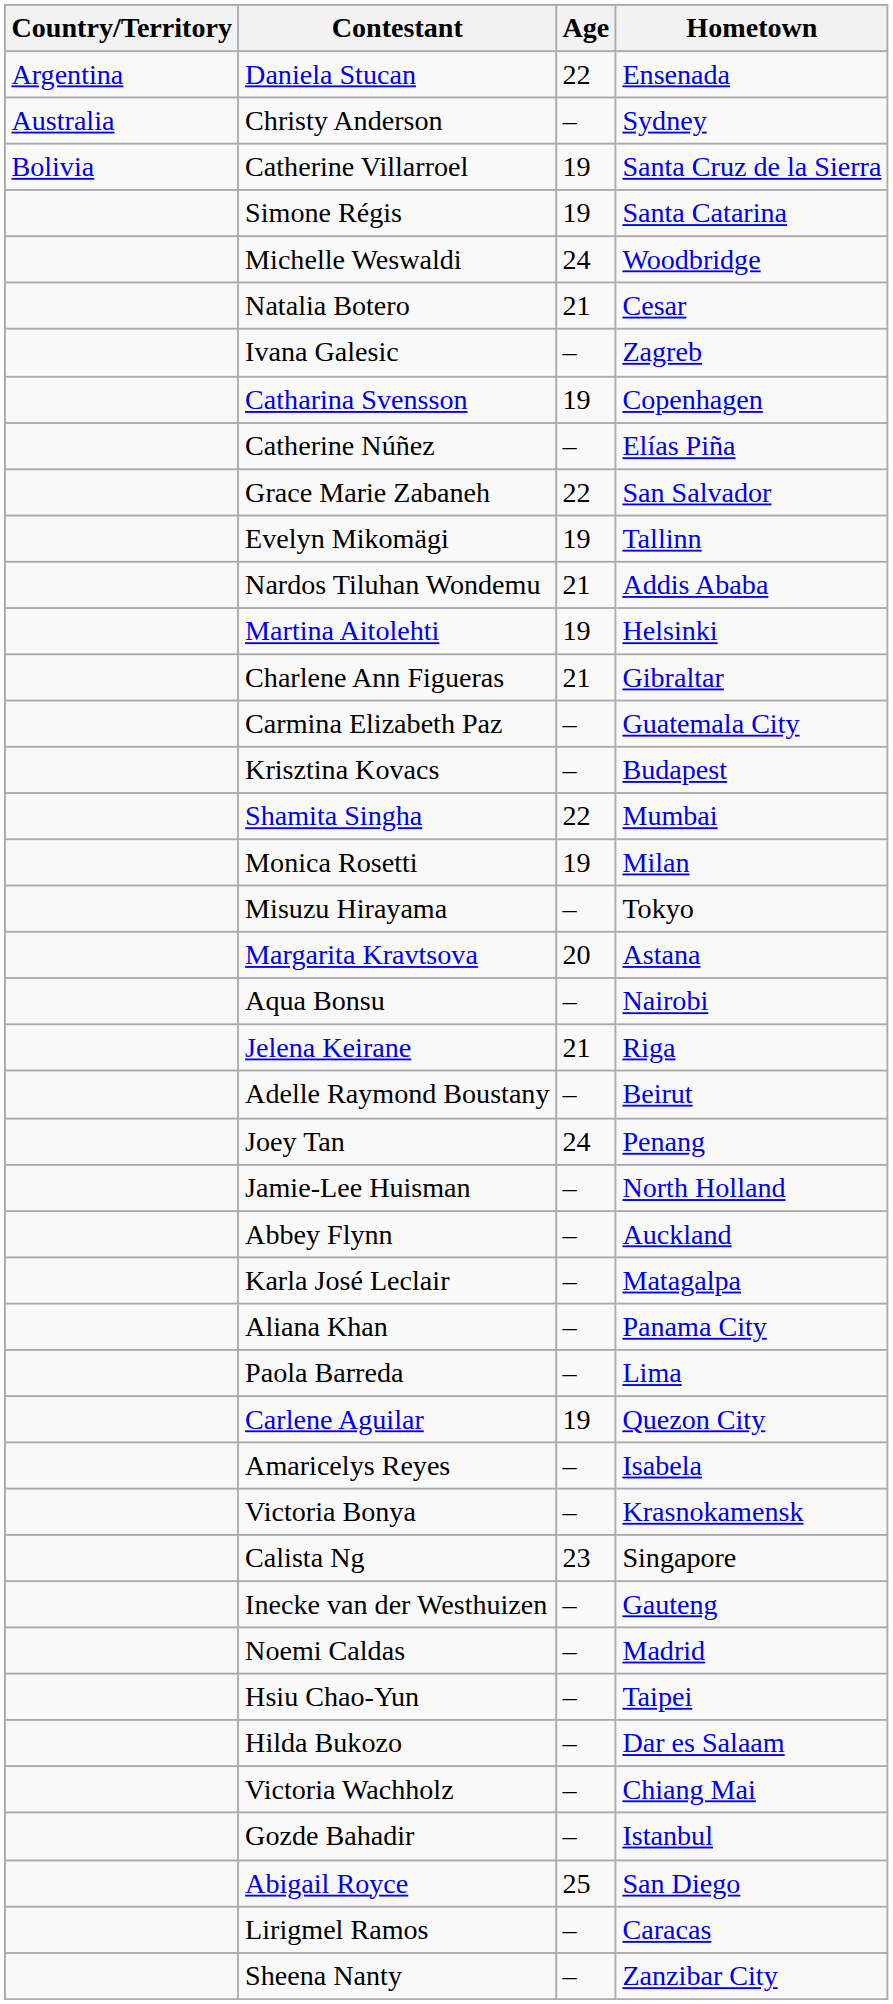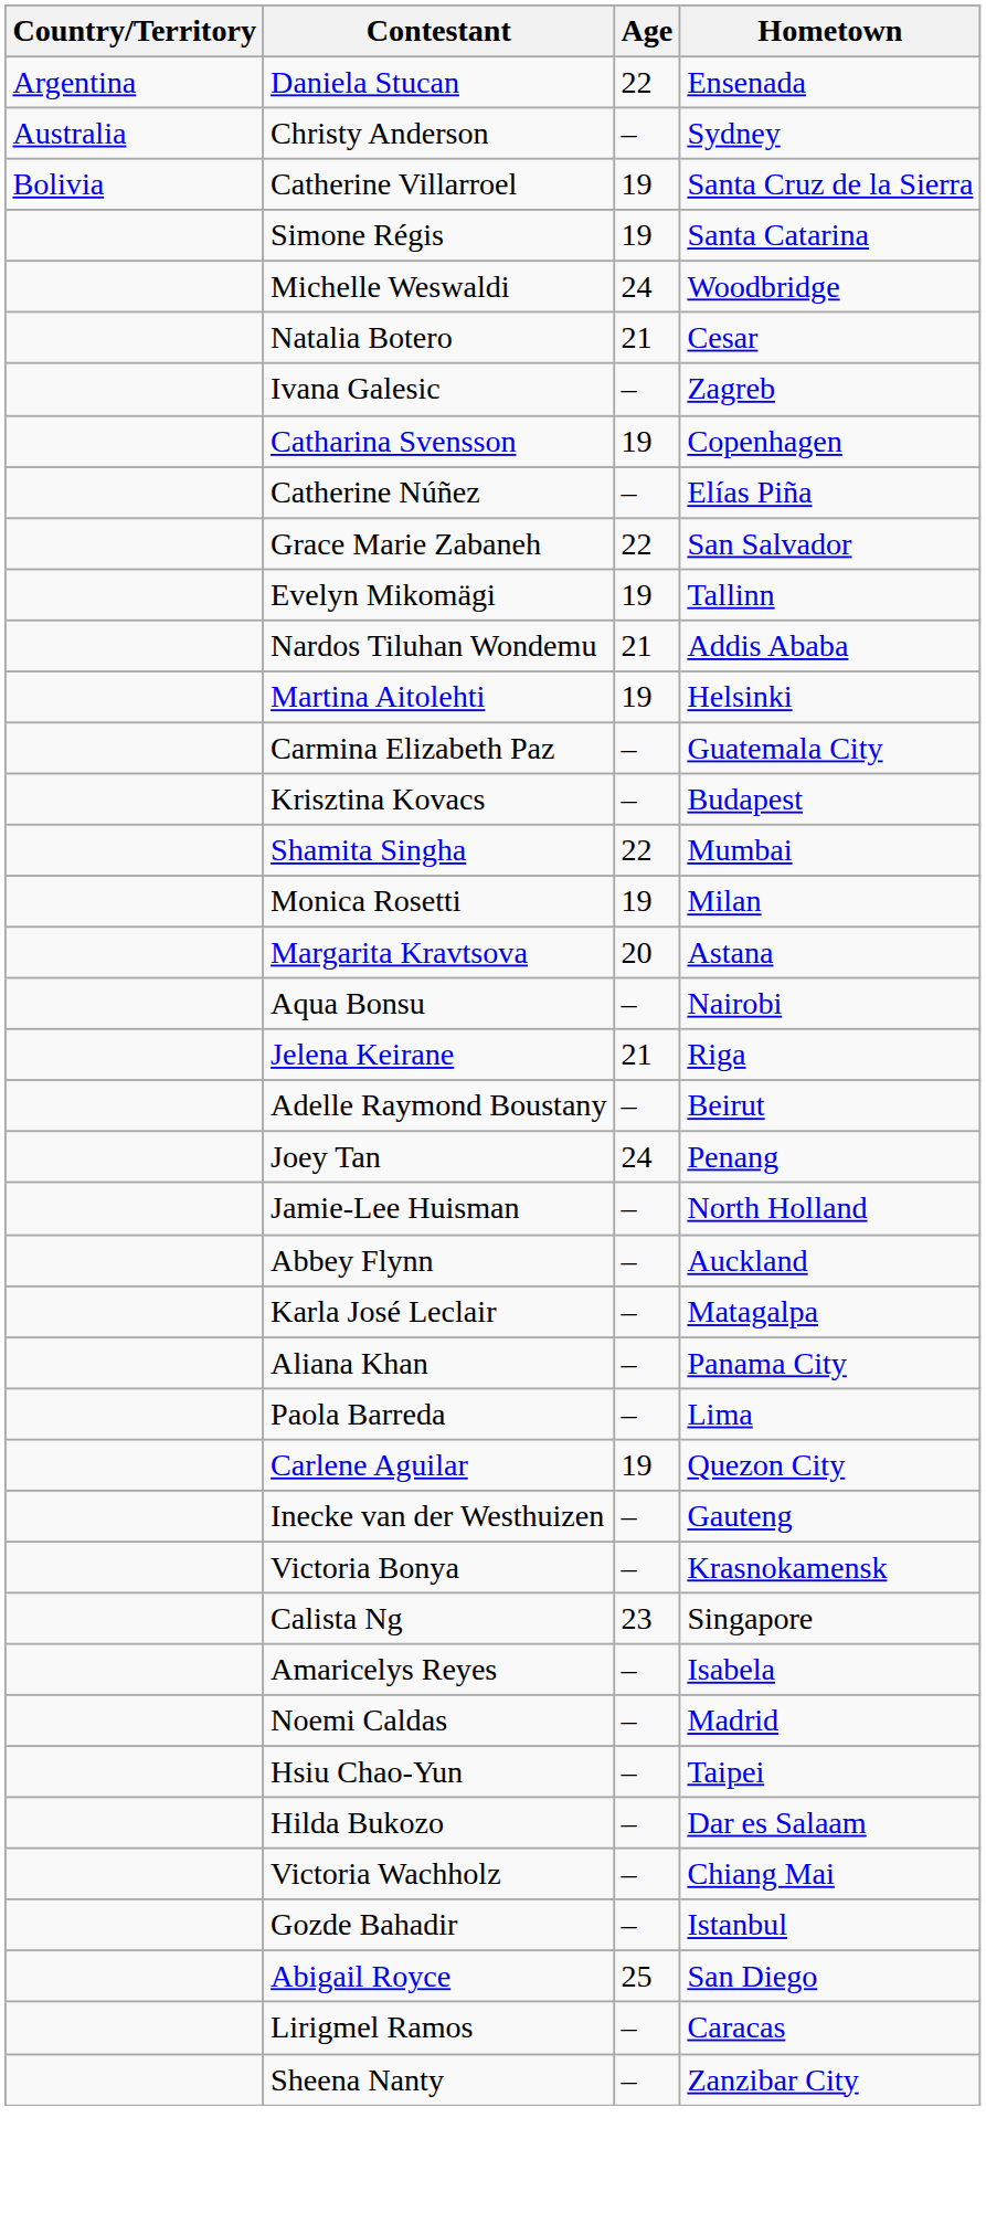 <table class="wikitable sortable" style="font-size: 95%;">
 <tr>
 <th>Country/Territory</th>
 <th>Contestant</th>
 <th>Age</th>
 <th>Hometown</th>
 </tr>
 <tr>
 <td> <a href='#'>Argentina</a></td>
 <td><a href='#'>Daniela Stucan</a></td>
 <td>22</td>
 <td><a href='#'>Ensenada</a></td>
 </tr>
 <tr>
 <td> <a href='#'>Australia</a></td>
 <td>Christy Anderson</td>
 <td>–</td>
 <td><a href='#'>Sydney</a></td>
 </tr>
 <tr>
 <td> <a href='#'>Bolivia</a></td>
 <td>Catherine Villarroel</td>
 <td>19</td>
 <td><a href='#'>Santa Cruz de la Sierra</a></td>
 </tr>
 <tr>
 <td></td>
 <td>Simone Régis</td>
 <td>19</td>
 <td><a href='#'>Santa Catarina</a></td>
 </tr>
 <tr>
 <td></td>
 <td>Michelle Weswaldi</td>
 <td>24</td>
 <td><a href='#'>Woodbridge</a></td>
 </tr>
 <tr>
 <td></td>
 <td>Natalia Botero</td>
 <td>21</td>
 <td><a href='#'>Cesar</a></td>
 </tr>
 <tr>
 <td></td>
 <td>Ivana Galesic</td>
 <td>–</td>
 <td><a href='#'>Zagreb</a></td>
 </tr>
 <tr>
 <td></td>
 <td><a href='#'>Catharina Svensson</a></td>
 <td>19</td>
 <td><a href='#'>Copenhagen</a></td>
 </tr>
 <tr>
 <td></td>
 <td>Catherine Núñez</td>
 <td>–</td>
 <td><a href='#'>Elías Piña</a></td>
 </tr>
 <tr>
 <td></td>
 <td>Grace Marie Zabaneh</td>
 <td>22</td>
 <td><a href='#'>San Salvador</a></td>
 </tr>
 <tr>
 <td></td>
 <td>Evelyn Mikomägi</td>
 <td>19</td>
 <td><a href='#'>Tallinn</a></td>
 </tr>
 <tr>
 <td></td>
 <td>Nardos Tiluhan Wondemu</td>
 <td>21</td>
 <td><a href='#'>Addis Ababa</a></td>
 </tr>
 <tr>
 <td></td>
 <td><a href='#'>Martina Aitolehti</a></td>
 <td>19</td>
 <td><a href='#'>Helsinki</a></td>
 </tr>
 <tr>
 <td></td>
-<td>Charlene Ann Figueras</td>
-<td>21</td>
-<td><a href='#'>Gibraltar</a></td>
-</tr>
-<tr>
-<td></td>
 <td>Carmina Elizabeth Paz</td>
 <td>–</td>
 <td><a href='#'>Guatemala City</a></td>
 </tr>
 <tr>
 <td></td>
 <td>Krisztina Kovacs</td>
 <td>–</td>
 <td><a href='#'>Budapest</a></td>
 </tr>
 <tr>
 <td></td>
 <td><a href='#'>Shamita Singha</a></td>
 <td>22</td>
 <td><a href='#'>Mumbai</a></td>
 </tr>
 <tr>
 <td></td>
 <td>Monica Rosetti</td>
 <td>19</td>
 <td><a href='#'>Milan</a></td>
-</tr>
-<tr>
-<td></td>
-<td>Misuzu Hirayama</td>
-<td>–</td>
-<td>Tokyo</td>
 </tr>
 <tr>
 <td></td>
 <td><a href='#'>Margarita Kravtsova</a></td>
 <td>20</td>
 <td><a href='#'>Astana</a></td>
 </tr>
 <tr>
 <td></td>
 <td>Aqua Bonsu</td>
 <td>–</td>
 <td><a href='#'>Nairobi</a></td>
 </tr>
 <tr>
 <td></td>
 <td><a href='#'>Jelena Keirane</a></td>
 <td>21</td>
 <td><a href='#'>Riga</a></td>
 </tr>
 <tr>
 <td></td>
 <td>Adelle Raymond Boustany</td>
 <td>–</td>
 <td><a href='#'>Beirut</a></td>
 </tr>
 <tr>
 <td></td>
 <td>Joey Tan</td>
 <td>24</td>
 <td><a href='#'>Penang</a></td>
 </tr>
 <tr>
 <td></td>
 <td>Jamie-Lee Huisman</td>
 <td>–</td>
 <td><a href='#'>North Holland</a></td>
 </tr>
 <tr>
 <td></td>
 <td>Abbey Flynn</td>
 <td>–</td>
 <td><a href='#'>Auckland</a></td>
 </tr>
 <tr>
 <td></td>
 <td>Karla José Leclair</td>
 <td>–</td>
 <td><a href='#'>Matagalpa</a></td>
 </tr>
 <tr>
 <td></td>
 <td>Aliana Khan</td>
 <td>–</td>
 <td><a href='#'>Panama City</a></td>
 </tr>
 <tr>
 <td></td>
 <td>Paola Barreda</td>
 <td>–</td>
 <td><a href='#'>Lima</a></td>
 </tr>
 <tr>
 <td></td>
 <td><a href='#'>Carlene Aguilar</a></td>
 <td>19</td>
 <td><a href='#'>Quezon City</a></td>
 </tr>
 <tr>
 <td></td>
-<td>Amaricelys Reyes</td>
+<td>Inecke van der Westhuizen</td>
 <td>–</td>
-<td><a href='#'>Isabela</a></td>
+<td><a href='#'>Gauteng</a></td>
 </tr>
 <tr>
 <td></td>
 <td>Victoria Bonya</td>
 <td>–</td>
 <td><a href='#'>Krasnokamensk</a></td>
 </tr>
 <tr>
 <td></td>
 <td>Calista Ng</td>
 <td>23</td>
 <td>Singapore</td>
 </tr>
 <tr>
 <td></td>
-<td>Inecke van der Westhuizen</td>
+<td>Amaricelys Reyes</td>
 <td>–</td>
-<td><a href='#'>Gauteng</a></td>
+<td><a href='#'>Isabela</a></td>
 </tr>
 <tr>
 <td></td>
 <td>Noemi Caldas</td>
 <td>–</td>
 <td><a href='#'>Madrid</a></td>
 </tr>
 <tr>
 <td></td>
 <td>Hsiu Chao-Yun</td>
 <td>–</td>
 <td><a href='#'>Taipei</a></td>
 </tr>
 <tr>
 <td></td>
 <td>Hilda Bukozo</td>
 <td>–</td>
 <td><a href='#'>Dar es Salaam</a></td>
 </tr>
 <tr>
 <td></td>
 <td>Victoria Wachholz</td>
 <td>–</td>
 <td><a href='#'>Chiang Mai</a></td>
 </tr>
 <tr>
 <td></td>
 <td>Gozde Bahadir</td>
 <td>–</td>
 <td><a href='#'>Istanbul</a></td>
 </tr>
 <tr>
 <td></td>
 <td><a href='#'>Abigail Royce</a></td>
 <td>25</td>
 <td><a href='#'>San Diego</a></td>
 </tr>
 <tr>
 <td></td>
 <td>Lirigmel Ramos</td>
 <td>–</td>
 <td><a href='#'>Caracas</a></td>
 </tr>
 <tr>
 <td></td>
 <td>Sheena Nanty</td>
 <td>–</td>
 <td><a href='#'>Zanzibar City</a></td>
 </tr>
 </table>
